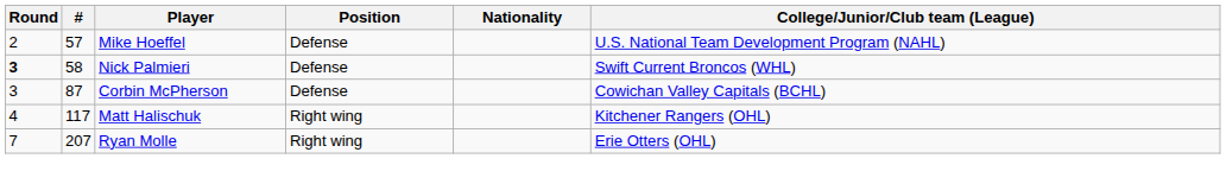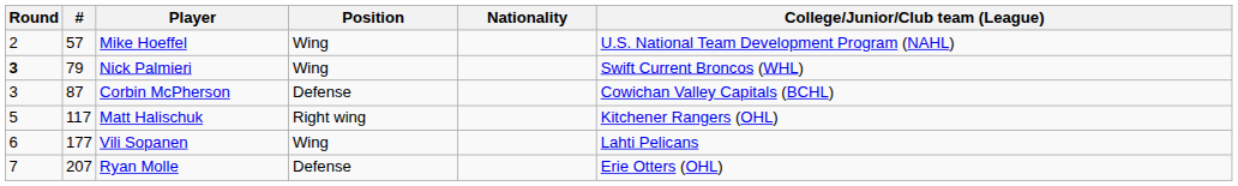 <table class="wikitable">
 <tr>
 <th bgcolor="#DDDDFF" width="2.75%">Round</th>
 <th bgcolor="#DDDDFF" width="2.75%">#</th>
 <th bgcolor="#DDDDFF" width="16.0%">Player</th>
 <th bgcolor="#DDDDFF" width="14.0%">Position</th>
 <th bgcolor="#DDDDFF" width="11.5%">Nationality</th>
 <th bgcolor="#DDDDFF" width="100.0%">College/Junior/Club team (League)</th>
 </tr>
 <tr>
 <td>2</td>
 <td>57</td>
 <td><a href='#'>Mike Hoeffel</a></td>
-<td>Defense</td>
+<td>Wing</td>
 <td></td>
 <td><a href='#'>U.S. National Team Development Program</a> (<a href='#'>NAHL</a>)</td>
 </tr>
 <tr>
 <td><strong>3</strong></td>
-<td>58</td>
+<td>79</td>
 <td><a href='#'>Nick Palmieri</a></td>
-<td>Defense</td>
+<td>Wing</td>
 <td></td>
 <td><a href='#'>Swift Current Broncos</a> (<a href='#'>WHL</a>)</td>
 </tr>
 <tr>
 <td>3</td>
 <td>87</td>
 <td><a href='#'>Corbin McPherson</a></td>
 <td>Defense</td>
 <td></td>
 <td><a href='#'>Cowichan Valley Capitals</a> (<a href='#'>BCHL</a>)</td>
 </tr>
 <tr>
-<td>4</td>
+<td>5</td>
 <td>117</td>
 <td><a href='#'>Matt Halischuk</a></td>
 <td>Right wing</td>
 <td></td>
 <td><a href='#'>Kitchener Rangers</a> (<a href='#'>OHL</a>)</td>
 </tr>
 <tr>
+<td>6</td>
+<td>177</td>
+<td><a href='#'>Vili Sopanen</a></td>
+<td>Wing</td>
+<td></td>
+<td><a href='#'>Lahti Pelicans</a></td>
+</tr>
+<tr>
 <td>7</td>
 <td>207</td>
 <td><a href='#'>Ryan Molle</a></td>
-<td>Right wing</td>
+<td>Defense</td>
 <td></td>
 <td><a href='#'>Erie Otters</a> (<a href='#'>OHL</a>)</td>
 </tr>
 </table>
